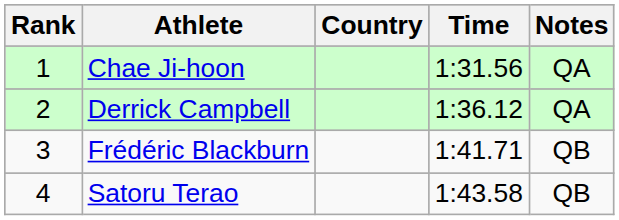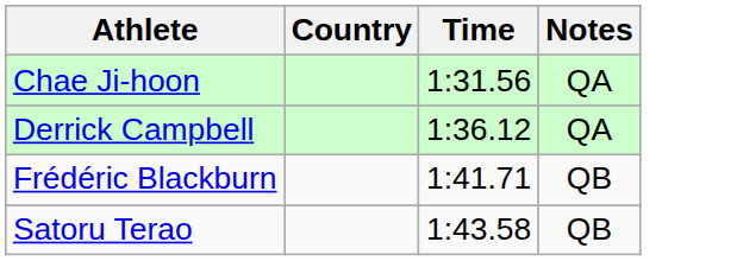 <table class="wikitable" style="text-align:center">
 <tr>
-<th>Rank</th>
 <th>Athlete</th>
 <th>Country</th>
 <th>Time</th>
 <th>Notes</th>
 </tr>
 <tr bgcolor=ccffcc>
-<td>1</td>
 <td align=left><a href='#'>Chae Ji-hoon</a></td>
 <td align=left></td>
 <td>1:31.56</td>
 <td>QA</td>
 </tr>
 <tr bgcolor=ccffcc>
-<td>2</td>
 <td align=left><a href='#'>Derrick Campbell</a></td>
 <td align=left></td>
 <td>1:36.12</td>
 <td>QA</td>
 </tr>
 <tr>
-<td>3</td>
 <td align=left><a href='#'>Frédéric Blackburn</a></td>
 <td align=left></td>
 <td>1:41.71</td>
 <td>QB</td>
 </tr>
 <tr>
-<td>4</td>
 <td align=left><a href='#'>Satoru Terao</a></td>
 <td align=left></td>
 <td>1:43.58</td>
 <td>QB</td>
 </tr>
 </table>
